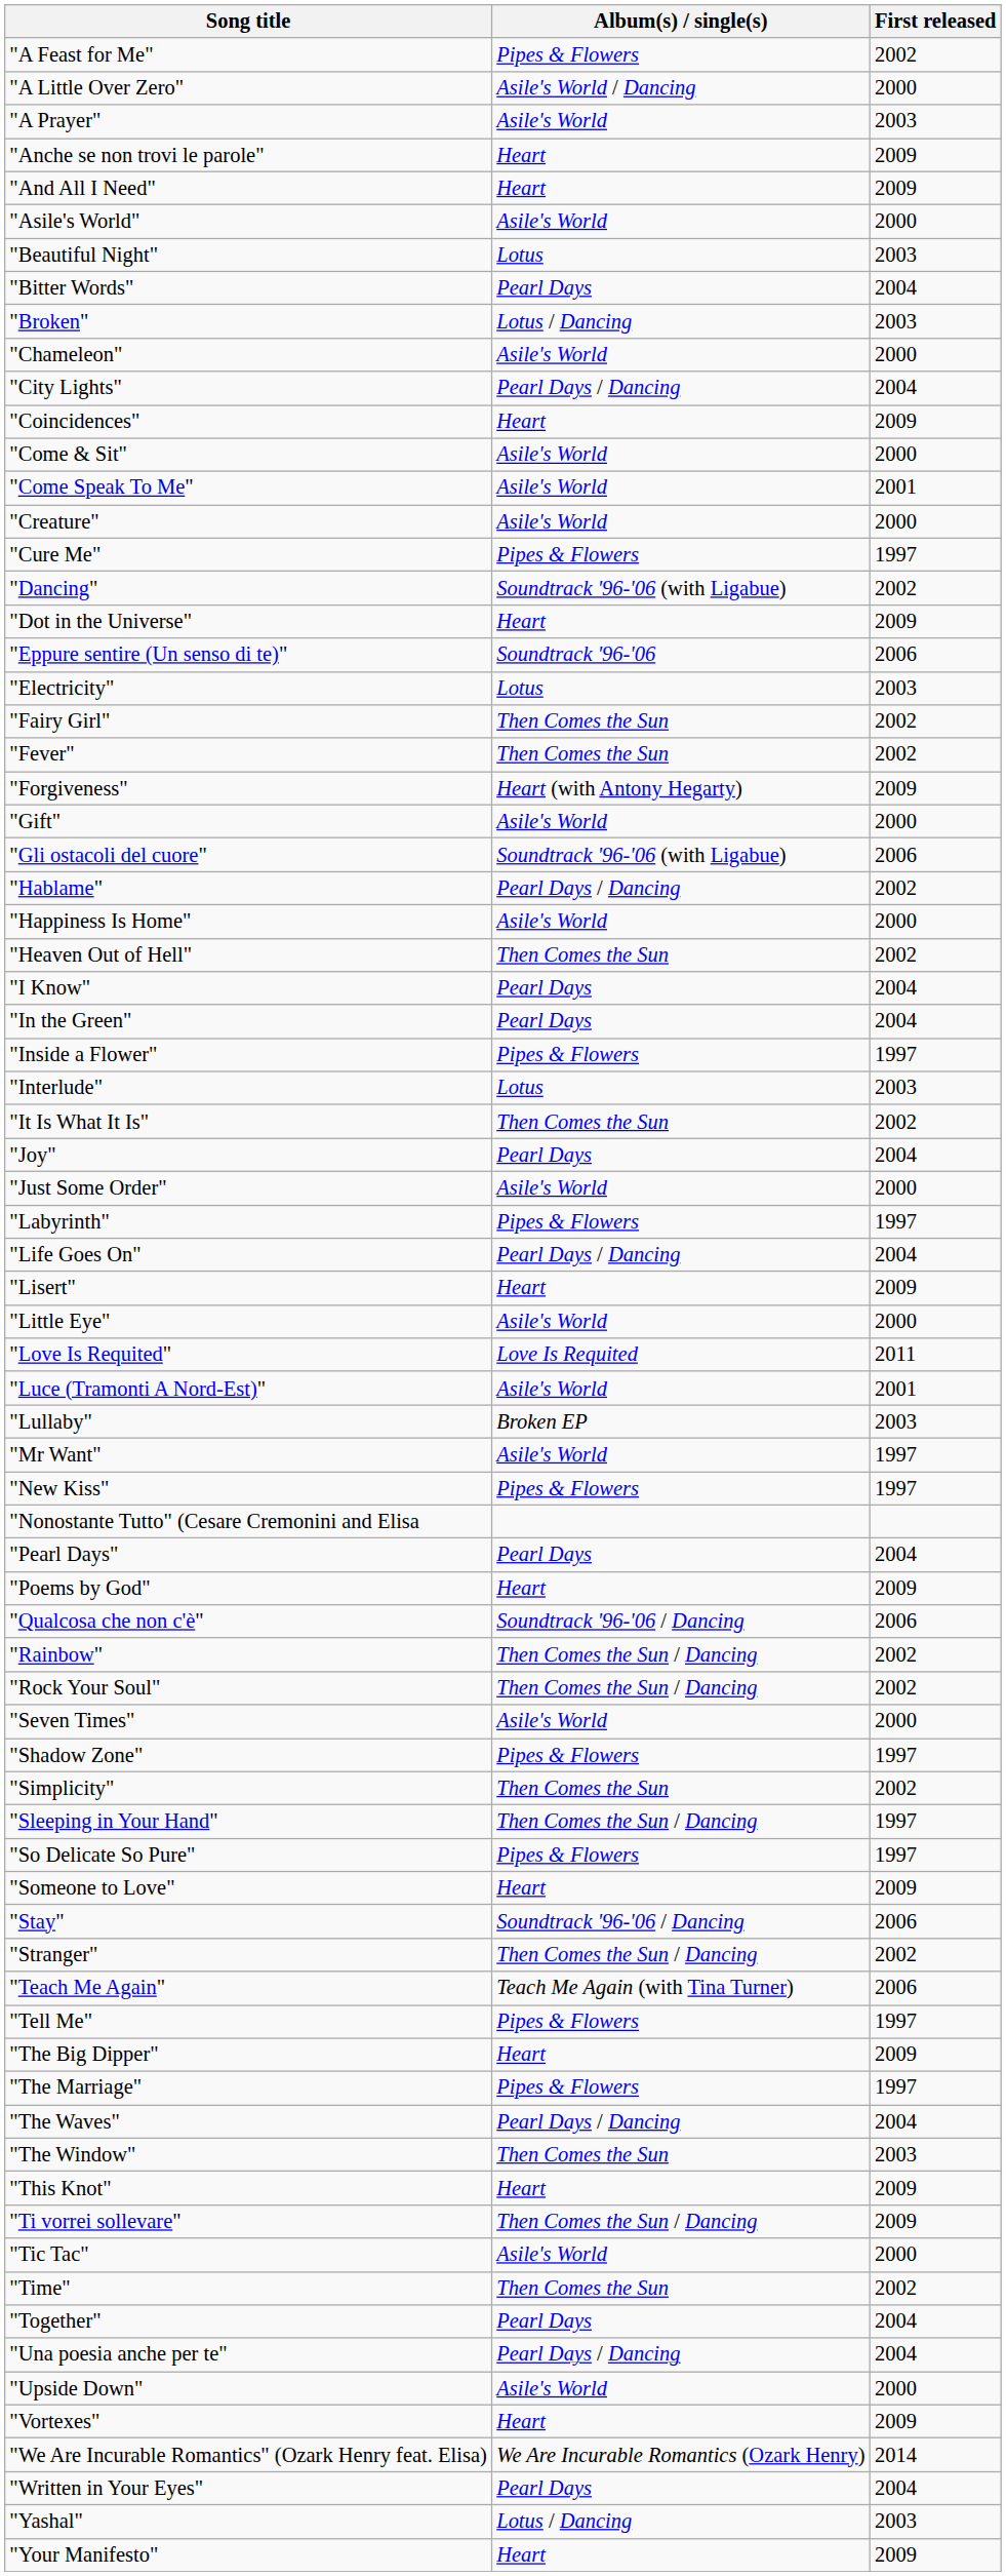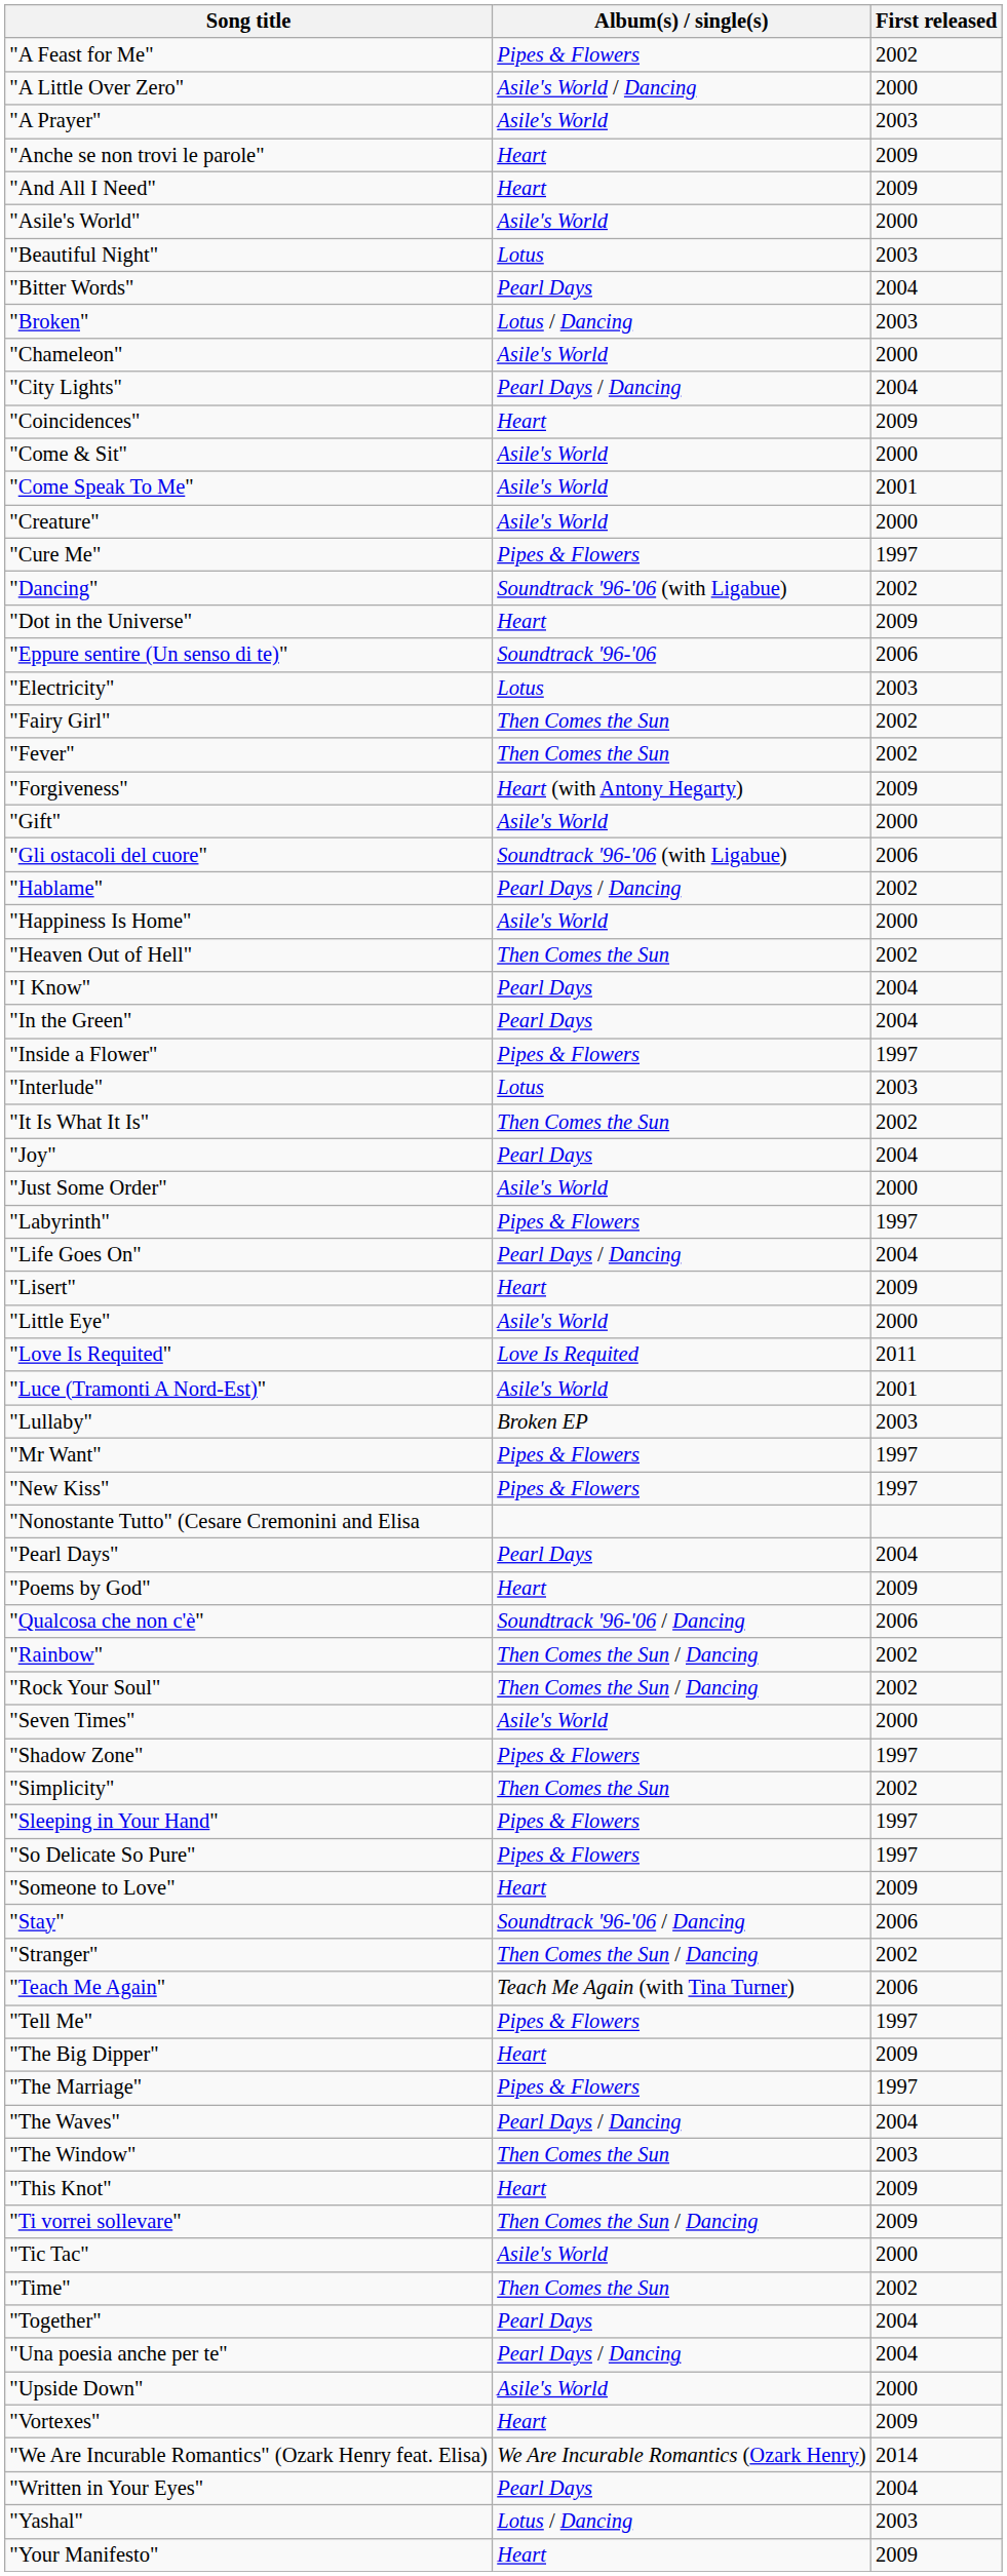 <table class="wikitable sortable">
 <tr>
 <th>Song title</th>
 <th>Album(s) / single(s)</th>
 <th>First released</th>
 </tr>
 <tr>
 <td>"A Feast for Me"</td>
 <td><em><a href='#'>Pipes & Flowers</a></em></td>
 <td>2002</td>
 </tr>
 <tr>
 <td>"A Little Over Zero"</td>
 <td><em><a href='#'>Asile's World</a></em> / <em><a href='#'>Dancing</a></em></td>
 <td>2000</td>
 </tr>
 <tr>
 <td>"A Prayer"</td>
 <td><em><a href='#'>Asile's World</a></em></td>
 <td>2003</td>
 </tr>
 <tr>
 <td>"Anche se non trovi le parole"</td>
 <td><em><a href='#'>Heart</a></em></td>
 <td>2009</td>
 </tr>
 <tr>
 <td>"And All I Need"</td>
 <td><em><a href='#'>Heart</a></em></td>
 <td>2009</td>
 </tr>
 <tr>
 <td>"Asile's World"</td>
 <td><em><a href='#'>Asile's World</a></em></td>
 <td>2000</td>
 </tr>
 <tr>
 <td>"Beautiful Night"</td>
 <td><em><a href='#'>Lotus</a></em></td>
 <td>2003</td>
 </tr>
 <tr>
 <td>"Bitter Words"</td>
 <td><em><a href='#'>Pearl Days</a></em></td>
 <td>2004</td>
 </tr>
 <tr>
 <td>"<a href='#'>Broken</a>"</td>
 <td><em><a href='#'>Lotus</a></em> / <em><a href='#'>Dancing</a></em></td>
 <td>2003</td>
 </tr>
 <tr>
 <td>"Chameleon"</td>
 <td><em><a href='#'>Asile's World</a></em></td>
 <td>2000</td>
 </tr>
 <tr>
 <td>"City Lights"</td>
 <td><em><a href='#'>Pearl Days</a></em> / <em><a href='#'>Dancing</a></em></td>
 <td>2004</td>
 </tr>
 <tr>
 <td>"Coincidences"</td>
 <td><em><a href='#'>Heart</a></em></td>
 <td>2009</td>
 </tr>
 <tr>
 <td>"Come & Sit"</td>
 <td><em><a href='#'>Asile's World</a></em></td>
 <td>2000</td>
 </tr>
 <tr>
 <td>"<a href='#'>Come Speak To Me</a>"</td>
 <td><em><a href='#'>Asile's World</a></em></td>
 <td>2001</td>
 </tr>
 <tr>
 <td>"Creature"</td>
 <td><em><a href='#'>Asile's World</a></em></td>
 <td>2000</td>
 </tr>
 <tr>
 <td>"Cure Me"</td>
 <td><em><a href='#'>Pipes & Flowers</a></em></td>
 <td>1997</td>
 </tr>
 <tr>
 <td>"<a href='#'>Dancing</a>"</td>
 <td><em><a href='#'>Soundtrack '96-'06</a></em> (with <a href='#'>Ligabue</a>)</td>
 <td>2002</td>
 </tr>
 <tr>
 <td>"Dot in the Universe"</td>
 <td><em><a href='#'>Heart</a></em></td>
 <td>2009</td>
 </tr>
 <tr>
 <td>"<a href='#'>Eppure sentire (Un senso di te)</a>"</td>
 <td><em><a href='#'>Soundtrack '96-'06</a></em></td>
 <td>2006</td>
 </tr>
 <tr>
 <td>"Electricity"</td>
 <td><em><a href='#'>Lotus</a></em></td>
 <td>2003</td>
 </tr>
 <tr>
 <td>"Fairy Girl"</td>
 <td><em><a href='#'>Then Comes the Sun</a></em></td>
 <td>2002</td>
 </tr>
 <tr>
 <td>"Fever"</td>
 <td><em><a href='#'>Then Comes the Sun</a></em></td>
 <td>2002</td>
 </tr>
 <tr>
 <td>"Forgiveness"</td>
 <td><em><a href='#'>Heart</a></em> (with <a href='#'>Antony Hegarty</a>)</td>
 <td>2009</td>
 </tr>
 <tr>
 <td>"Gift"</td>
 <td><em><a href='#'>Asile's World</a></em></td>
 <td>2000</td>
 </tr>
 <tr>
 <td>"<a href='#'>Gli ostacoli del cuore</a>"</td>
 <td><em><a href='#'>Soundtrack '96-'06</a></em> (with <a href='#'>Ligabue</a>)</td>
 <td>2006</td>
 </tr>
 <tr>
 <td>"<a href='#'>Hablame</a>"</td>
 <td><em><a href='#'>Pearl Days</a></em> / <em><a href='#'>Dancing</a></em></td>
 <td>2002</td>
 </tr>
 <tr>
 <td>"Happiness Is Home"</td>
 <td><em><a href='#'>Asile's World</a></em></td>
 <td>2000</td>
 </tr>
 <tr>
 <td>"Heaven Out of Hell"</td>
 <td><em><a href='#'>Then Comes the Sun</a></em></td>
 <td>2002</td>
 </tr>
 <tr>
 <td>"I Know"</td>
 <td><em><a href='#'>Pearl Days</a></em></td>
 <td>2004</td>
 </tr>
 <tr>
 <td>"In the Green"</td>
 <td><em><a href='#'>Pearl Days</a></em></td>
 <td>2004</td>
 </tr>
 <tr>
 <td>"Inside a Flower"</td>
 <td><em><a href='#'>Pipes & Flowers</a></em></td>
 <td>1997</td>
 </tr>
 <tr>
 <td>"Interlude"</td>
 <td><em><a href='#'>Lotus</a></em></td>
 <td>2003</td>
 </tr>
 <tr>
 <td>"It Is What It Is"</td>
 <td><em><a href='#'>Then Comes the Sun</a></em></td>
 <td>2002</td>
 </tr>
 <tr>
 <td>"Joy"</td>
 <td><em><a href='#'>Pearl Days</a></em></td>
 <td>2004</td>
 </tr>
 <tr>
 <td>"Just Some Order"</td>
 <td><em><a href='#'>Asile's World</a></em></td>
 <td>2000</td>
 </tr>
 <tr>
 <td>"Labyrinth"</td>
 <td><em><a href='#'>Pipes & Flowers</a></em></td>
 <td>1997</td>
 </tr>
 <tr>
 <td>"Life Goes On"</td>
 <td><em><a href='#'>Pearl Days</a></em> / <em><a href='#'>Dancing</a></em></td>
 <td>2004</td>
 </tr>
 <tr>
 <td>"Lisert"</td>
 <td><em><a href='#'>Heart</a></em></td>
 <td>2009</td>
 </tr>
 <tr>
 <td>"Little Eye"</td>
 <td><em><a href='#'>Asile's World</a></em></td>
 <td>2000</td>
 </tr>
 <tr>
 <td>"<a href='#'>Love Is Requited</a>"</td>
 <td><em><a href='#'>Love Is Requited</a></em></td>
 <td>2011</td>
 </tr>
 <tr>
 <td>"<a href='#'>Luce (Tramonti A Nord-Est)</a>"</td>
 <td><em><a href='#'>Asile's World</a></em></td>
 <td>2001</td>
 </tr>
 <tr>
 <td>"Lullaby"</td>
 <td><em>Broken EP</em></td>
 <td>2003</td>
 </tr>
 <tr>
 <td>"Mr Want"</td>
-<td><em><a href='#'>Asile's World</a></em></td>
+<td><em><a href='#'>Pipes & Flowers</a></em></td>
 <td>1997</td>
 </tr>
 <tr>
 <td>"New Kiss"</td>
 <td><em><a href='#'>Pipes & Flowers</a></em></td>
 <td>1997</td>
 </tr>
 <tr>
 <td>"Nonostante Tutto" (Cesare Cremonini and Elisa</td>
 <td></td>
 <td></td>
 </tr>
 <tr>
 <td>"Pearl Days"</td>
 <td><em><a href='#'>Pearl Days</a></em></td>
 <td>2004</td>
 </tr>
 <tr>
 <td>"Poems by God"</td>
 <td><em><a href='#'>Heart</a></em></td>
 <td>2009</td>
 </tr>
 <tr>
 <td>"<a href='#'>Qualcosa che non c'è</a>"</td>
 <td><em><a href='#'>Soundtrack '96-'06</a></em> / <em><a href='#'>Dancing</a></em></td>
 <td>2006</td>
 </tr>
 <tr>
 <td>"<a href='#'>Rainbow</a>"</td>
 <td><em><a href='#'>Then Comes the Sun</a></em> / <em><a href='#'>Dancing</a></em></td>
 <td>2002</td>
 </tr>
 <tr>
 <td>"Rock Your Soul"</td>
 <td><em><a href='#'>Then Comes the Sun</a></em> / <em><a href='#'>Dancing</a></em></td>
 <td>2002</td>
 </tr>
 <tr>
 <td>"Seven Times"</td>
 <td><em><a href='#'>Asile's World</a></em></td>
 <td>2000</td>
 </tr>
 <tr>
 <td>"Shadow Zone"</td>
 <td><em><a href='#'>Pipes & Flowers</a></em></td>
 <td>1997</td>
 </tr>
 <tr>
 <td>"Simplicity"</td>
 <td><em><a href='#'>Then Comes the Sun</a></em></td>
 <td>2002</td>
 </tr>
 <tr>
 <td>"<a href='#'>Sleeping in Your Hand</a>"</td>
-<td><em><a href='#'>Then Comes the Sun</a></em> / <em><a href='#'>Dancing</a></em></td>
+<td><em><a href='#'>Pipes & Flowers</a></em></td>
 <td>1997</td>
 </tr>
 <tr>
 <td>"So Delicate So Pure"</td>
 <td><em><a href='#'>Pipes & Flowers</a></em></td>
 <td>1997</td>
 </tr>
 <tr>
 <td>"Someone to Love"</td>
 <td><em><a href='#'>Heart</a></em></td>
 <td>2009</td>
 </tr>
 <tr>
 <td>"<a href='#'>Stay</a>"</td>
 <td><em><a href='#'>Soundtrack '96-'06</a></em> / <em><a href='#'>Dancing</a></em></td>
 <td>2006</td>
 </tr>
 <tr>
 <td>"Stranger"</td>
 <td><em><a href='#'>Then Comes the Sun</a></em> / <em><a href='#'>Dancing</a></em></td>
 <td>2002</td>
 </tr>
 <tr>
 <td>"<a href='#'>Teach Me Again</a>"</td>
 <td><em>Teach Me Again</em> (with <a href='#'>Tina Turner</a>)</td>
 <td>2006</td>
 </tr>
 <tr>
 <td>"Tell Me"</td>
 <td><em><a href='#'>Pipes & Flowers</a></em></td>
 <td>1997</td>
 </tr>
 <tr>
 <td>"The Big Dipper"</td>
 <td><em><a href='#'>Heart</a></em></td>
 <td>2009</td>
 </tr>
 <tr>
 <td>"The Marriage"</td>
 <td><em><a href='#'>Pipes & Flowers</a></em></td>
 <td>1997</td>
 </tr>
 <tr>
 <td>"The Waves"</td>
 <td><em><a href='#'>Pearl Days</a></em> / <em><a href='#'>Dancing</a></em></td>
 <td>2004</td>
 </tr>
 <tr>
 <td>"The Window"</td>
 <td><em><a href='#'>Then Comes the Sun</a></em></td>
 <td>2003</td>
 </tr>
 <tr>
 <td>"This Knot"</td>
 <td><em><a href='#'>Heart</a></em></td>
 <td>2009</td>
 </tr>
 <tr>
 <td>"<a href='#'>Ti vorrei sollevare</a>"</td>
 <td><em><a href='#'>Then Comes the Sun</a></em> / <em><a href='#'>Dancing</a></em></td>
 <td>2009</td>
 </tr>
 <tr>
 <td>"Tic Tac"</td>
 <td><em><a href='#'>Asile's World</a></em></td>
 <td>2000</td>
 </tr>
 <tr>
 <td>"Time"</td>
 <td><em><a href='#'>Then Comes the Sun</a></em></td>
 <td>2002</td>
 </tr>
 <tr>
 <td>"Together"</td>
 <td><em><a href='#'>Pearl Days</a></em></td>
 <td>2004</td>
 </tr>
 <tr>
 <td>"Una poesia anche per te"</td>
 <td><em><a href='#'>Pearl Days</a></em> / <em><a href='#'>Dancing</a></em></td>
 <td>2004</td>
 </tr>
 <tr>
 <td>"Upside Down"</td>
 <td><em><a href='#'>Asile's World</a></em></td>
 <td>2000</td>
 </tr>
 <tr>
 <td>"Vortexes"</td>
 <td><em><a href='#'>Heart</a></em></td>
 <td>2009</td>
 </tr>
 <tr>
 <td>"We Are Incurable Romantics" (Ozark Henry feat. Elisa)</td>
 <td><em>We Are Incurable Romantics</em> (<a href='#'>Ozark Henry</a>)</td>
 <td>2014</td>
 </tr>
 <tr>
 <td>"Written in Your Eyes"</td>
 <td><em><a href='#'>Pearl Days</a></em></td>
 <td>2004</td>
 </tr>
 <tr>
 <td>"Yashal"</td>
 <td><em><a href='#'>Lotus</a></em> / <em><a href='#'>Dancing</a></em></td>
 <td>2003</td>
 </tr>
 <tr>
 <td>"Your Manifesto"</td>
 <td><em><a href='#'>Heart</a></em></td>
 <td>2009</td>
 </tr>
 </table>
